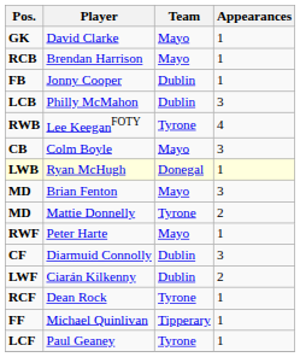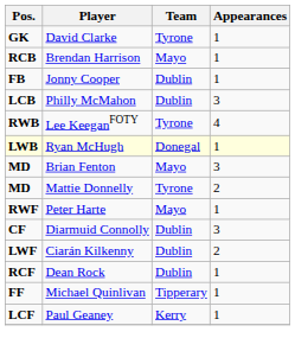 <table class="wikitable">
 <tr>
 <th>Pos.</th>
 <th>Player</th>
 <th>Team</th>
 <th>Appearances</th>
 </tr>
 <tr>
 <td><strong>GK</strong></td>
 <td> <a href='#'>David Clarke</a></td>
-<td><a href='#'>Mayo</a></td>
+<td><a href='#'>Tyrone</a></td>
 <td>1</td>
 </tr>
 <tr>
 <td><strong>RCB</strong></td>
 <td> <a href='#'>Brendan Harrison</a></td>
 <td><a href='#'>Mayo</a></td>
 <td>1</td>
 </tr>
 <tr>
 <td><strong>FB</strong></td>
 <td>  <a href='#'>Jonny Cooper</a></td>
 <td><a href='#'>Dublin</a></td>
 <td>1</td>
 </tr>
 <tr>
 <td><strong>LCB</strong></td>
 <td>  <a href='#'>Philly McMahon</a></td>
 <td><a href='#'>Dublin</a></td>
 <td>3</td>
 </tr>
 <tr>
 <td><strong>RWB</strong></td>
 <td> <a href='#'>Lee Keegan</a><sup>FOTY</sup></td>
 <td><a href='#'>Tyrone</a></td>
 <td>4</td>
-</tr>
-<tr>
-<td><strong>CB</strong></td>
-<td> <a href='#'>Colm Boyle</a></td>
-<td><a href='#'>Mayo</a></td>
-<td>3</td>
 </tr>
 <tr bgcolor=#FFFFDD>
 <td><strong>LWB</strong></td>
 <td>  <a href='#'>Ryan McHugh</a></td>
 <td><a href='#'>Donegal</a></td>
 <td>1</td>
 </tr>
 <tr>
 <td><strong>MD</strong></td>
 <td>  <a href='#'>Brian Fenton</a></td>
 <td><a href='#'>Mayo</a></td>
 <td>3</td>
 </tr>
 <tr>
 <td><strong>MD</strong></td>
 <td> <a href='#'>Mattie Donnelly</a></td>
 <td><a href='#'>Tyrone</a></td>
 <td>2</td>
 </tr>
 <tr>
 <td><strong>RWF</strong></td>
 <td> <a href='#'>Peter Harte</a></td>
 <td><a href='#'>Mayo</a></td>
 <td>1</td>
 </tr>
 <tr>
 <td><strong>CF</strong></td>
 <td> <a href='#'>Diarmuid Connolly</a></td>
 <td><a href='#'>Dublin</a></td>
 <td>3</td>
 </tr>
 <tr>
 <td><strong>LWF</strong></td>
 <td> <a href='#'>Ciarán Kilkenny</a></td>
 <td><a href='#'>Dublin</a></td>
 <td>2</td>
 </tr>
 <tr>
 <td><strong>RCF</strong></td>
 <td> <a href='#'>Dean Rock</a></td>
-<td><a href='#'>Tyrone</a></td>
+<td><a href='#'>Dublin</a></td>
 <td>1</td>
 </tr>
 <tr>
 <td><strong>FF</strong></td>
 <td> <a href='#'>Michael Quinlivan</a></td>
 <td><a href='#'>Tipperary</a></td>
 <td>1</td>
 </tr>
 <tr>
 <td><strong>LCF</strong></td>
 <td> <a href='#'>Paul Geaney</a></td>
-<td><a href='#'>Tyrone</a></td>
+<td><a href='#'>Kerry</a></td>
 <td>1</td>
 </tr>
 <tr>
 </tr>
 </table>
